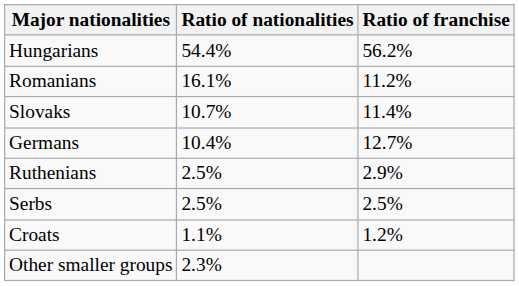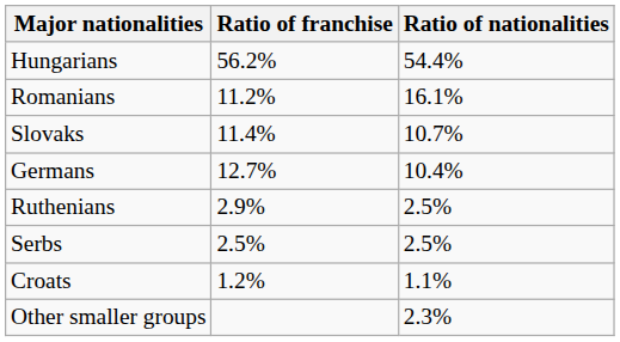 <table class="wikitable">
 <tr>
 <th>Major nationalities</th>
+<th>Ratio of franchise</th>
 <th>Ratio of nationalities</th>
-<th>Ratio of franchise</th>
 </tr>
 <tr>
 <td>Hungarians</td>
+<td>56.2%</td>
 <td>54.4%</td>
-<td>56.2%</td>
 </tr>
 <tr>
 <td>Romanians</td>
+<td>11.2%</td>
 <td>16.1%</td>
-<td>11.2%</td>
 </tr>
 <tr>
 <td>Slovaks</td>
+<td>11.4%</td>
 <td>10.7%</td>
-<td>11.4%</td>
 </tr>
 <tr>
 <td>Germans</td>
+<td>12.7%</td>
 <td>10.4%</td>
-<td>12.7%</td>
 </tr>
 <tr>
 <td>Ruthenians</td>
+<td>2.9%</td>
 <td>2.5%</td>
-<td>2.9%</td>
 </tr>
 <tr>
 <td>Serbs</td>
 <td>2.5%</td>
 <td>2.5%</td>
 </tr>
 <tr>
 <td>Croats</td>
+<td>1.2%</td>
 <td>1.1%</td>
-<td>1.2%</td>
 </tr>
 <tr>
 <td>Other smaller groups</td>
+<td></td>
 <td>2.3%</td>
-<td></td>
 </tr>
 </table>
